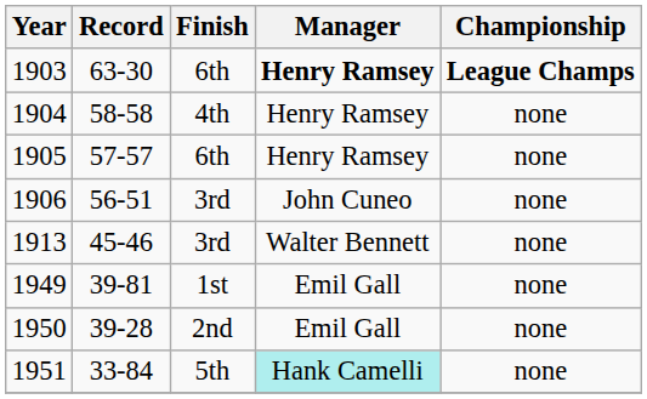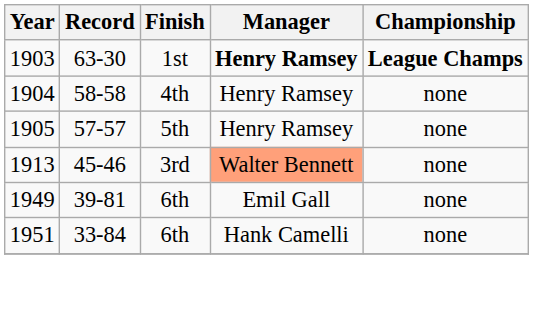 <table class="wikitable" style="text-align:center">
 <tr>
 <th>Year</th>
 <th>Record</th>
 <th>Finish</th>
 <th>Manager</th>
 <th>Championship</th>
 </tr>
 <tr>
 <td>1903</td>
 <td>63-30</td>
-<td>6th</td>
+<td>1st</td>
 <td><strong>Henry Ramsey</strong></td>
 <td><strong>League Champs</strong></td>
 </tr>
 <tr>
 <td>1904</td>
 <td>58-58</td>
 <td>4th</td>
 <td>Henry Ramsey</td>
 <td>none</td>
 </tr>
 <tr>
 <td>1905</td>
 <td>57-57</td>
-<td>6th</td>
+<td>5th</td>
 <td>Henry Ramsey</td>
-<td>none</td>
-</tr>
-<tr>
-<td>1906</td>
-<td>56-51</td>
-<td>3rd</td>
-<td>John Cuneo</td>
 <td>none</td>
 </tr>
 <tr>
 <td>1913</td>
 <td>45-46</td>
 <td>3rd</td>
-<td>Walter Bennett</td>
+<td style="background: lightsalmon;">Walter Bennett</td>
 <td>none</td>
 </tr>
 <tr>
 <td>1949</td>
 <td>39-81</td>
-<td>1st</td>
-<td>Emil Gall</td>
-<td>none</td>
-</tr>
-<tr>
-<td>1950</td>
-<td>39-28</td>
-<td>2nd</td>
+<td>6th</td>
 <td>Emil Gall</td>
 <td>none</td>
 </tr>
 <tr>
 <td>1951</td>
 <td>33-84</td>
-<td>5th</td>
-<td style="background: paleturquoise;">Hank Camelli</td>
+<td>6th</td>
+<td>Hank Camelli</td>
 <td>none</td>
 </tr>
 <tr>
 </tr>
 </table>
